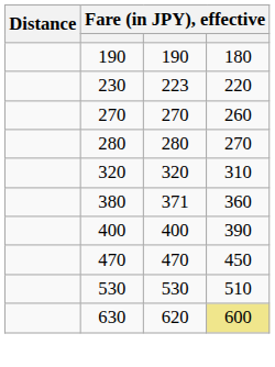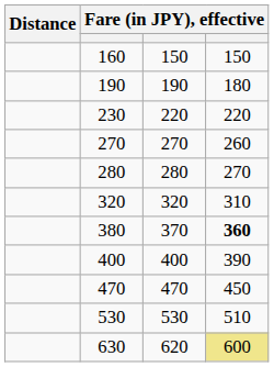 <table class="wikitable" style="text-align:center">
 <tr>
 <th rowspan=2>Distance</th>
 <th colspan="3">Fare (in JPY), effective</th>
 </tr>
 <tr>
 <th></th>
 <th></th>
 <th></th>
 </tr>
 <tr>
 <td></td>
+<td>160</td>
+<td>150</td>
+<td>150</td>
+</tr>
+<tr>
+<td></td>
 <td>190</td>
 <td>190</td>
 <td>180</td>
 </tr>
 <tr>
 <td></td>
 <td>230</td>
-<td>223</td>
+<td>220</td>
 <td>220</td>
 </tr>
 <tr>
 <td></td>
 <td>270</td>
 <td>270</td>
 <td>260</td>
 </tr>
 <tr>
 <td></td>
 <td>280</td>
 <td>280</td>
 <td>270</td>
 </tr>
 <tr>
 <td></td>
 <td>320</td>
 <td>320</td>
 <td>310</td>
 </tr>
 <tr>
 <td></td>
 <td>380</td>
-<td>371</td>
-<td>360</td>
+<td>370</td>
+<td><strong>360</strong></td>
 </tr>
 <tr>
 <td></td>
 <td>400</td>
 <td>400</td>
 <td>390</td>
 </tr>
 <tr>
 <td></td>
 <td>470</td>
 <td>470</td>
 <td>450</td>
 </tr>
 <tr>
 <td></td>
 <td>530</td>
 <td>530</td>
 <td>510</td>
 </tr>
 <tr>
 <td></td>
 <td>630</td>
 <td>620</td>
 <td style="background: khaki;">600</td>
 </tr>
 </table>
